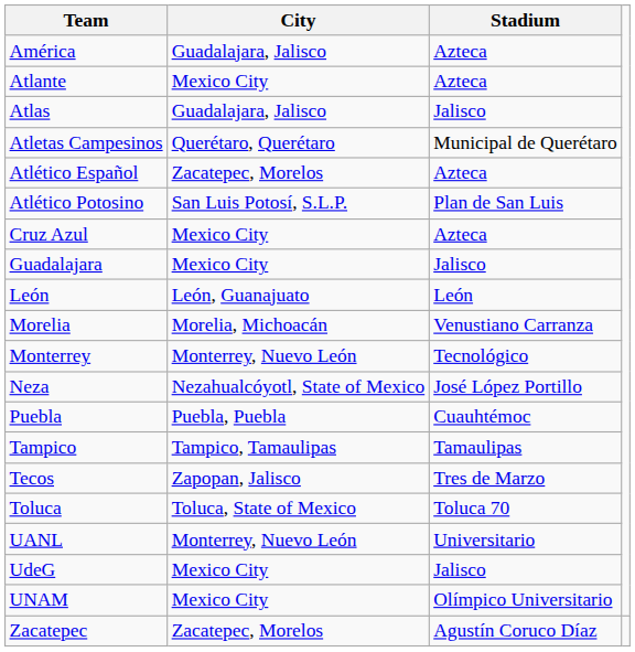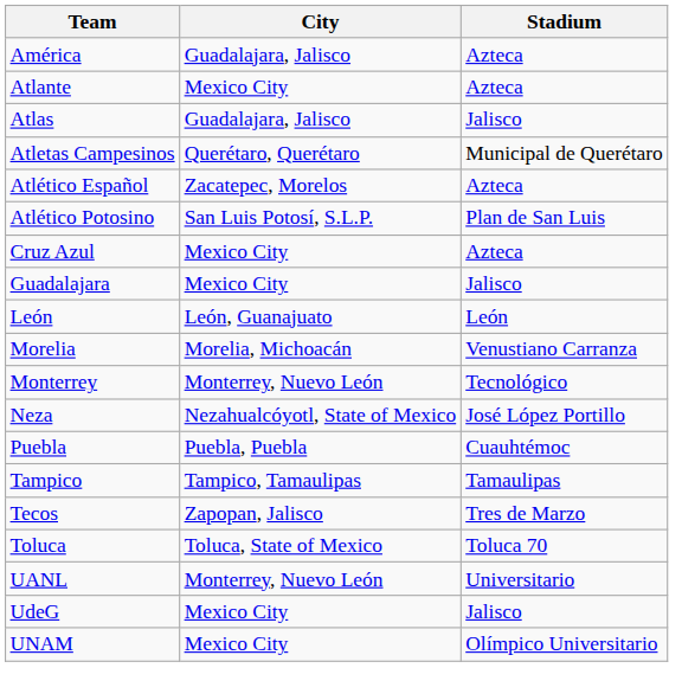 <table class="wikitable" class="toccolours sortable">
 <tr>
 <th>Team</th>
 <th>City</th>
 <th>Stadium</th>
 </tr>
 <tr>
 <td><a href='#'>América</a></td>
 <td><a href='#'>Guadalajara</a>, <a href='#'>Jalisco</a></td>
 <td><a href='#'>Azteca</a></td>
 </tr>
 <tr>
 <td><a href='#'>Atlante</a></td>
 <td><a href='#'>Mexico City</a></td>
 <td><a href='#'>Azteca</a></td>
 </tr>
 <tr>
 <td><a href='#'>Atlas</a></td>
 <td><a href='#'>Guadalajara</a>, <a href='#'>Jalisco</a></td>
 <td><a href='#'>Jalisco</a></td>
 </tr>
 <tr>
 <td><a href='#'>Atletas Campesinos</a></td>
 <td><a href='#'>Querétaro</a>, <a href='#'>Querétaro</a></td>
 <td>Municipal de Querétaro</td>
 </tr>
 <tr>
 <td><a href='#'>Atlético Español</a></td>
 <td><a href='#'>Zacatepec</a>, <a href='#'>Morelos</a></td>
 <td><a href='#'>Azteca</a></td>
 </tr>
 <tr>
 <td><a href='#'>Atlético Potosino</a></td>
 <td><a href='#'>San Luis Potosí</a>, <a href='#'>S.L.P.</a></td>
 <td><a href='#'>Plan de San Luis</a></td>
 </tr>
 <tr>
 <td><a href='#'>Cruz Azul</a></td>
 <td><a href='#'>Mexico City</a></td>
 <td><a href='#'>Azteca</a></td>
 </tr>
 <tr>
 <td><a href='#'>Guadalajara</a></td>
 <td><a href='#'>Mexico City</a></td>
 <td><a href='#'>Jalisco</a></td>
 </tr>
 <tr>
 <td><a href='#'>León</a></td>
 <td><a href='#'>León</a>, <a href='#'>Guanajuato</a></td>
 <td><a href='#'>León</a></td>
 </tr>
 <tr>
 <td><a href='#'>Morelia</a></td>
 <td><a href='#'>Morelia</a>, <a href='#'>Michoacán</a></td>
 <td><a href='#'>Venustiano Carranza</a></td>
 </tr>
 <tr>
 <td><a href='#'>Monterrey</a></td>
 <td><a href='#'>Monterrey</a>, <a href='#'>Nuevo León</a></td>
 <td><a href='#'>Tecnológico</a></td>
 </tr>
 <tr>
 <td><a href='#'>Neza</a></td>
 <td><a href='#'>Nezahualcóyotl</a>, <a href='#'>State of Mexico</a></td>
 <td><a href='#'>José López Portillo</a></td>
 </tr>
 <tr>
 <td><a href='#'>Puebla</a></td>
 <td><a href='#'>Puebla</a>, <a href='#'>Puebla</a></td>
 <td><a href='#'>Cuauhtémoc</a></td>
 </tr>
 <tr>
 <td><a href='#'>Tampico</a></td>
 <td><a href='#'>Tampico</a>, <a href='#'>Tamaulipas</a></td>
 <td><a href='#'>Tamaulipas</a></td>
 </tr>
 <tr>
 <td><a href='#'>Tecos</a></td>
 <td><a href='#'>Zapopan</a>, <a href='#'>Jalisco</a></td>
 <td><a href='#'>Tres de Marzo</a></td>
 </tr>
 <tr>
 <td><a href='#'>Toluca</a></td>
 <td><a href='#'>Toluca</a>, <a href='#'>State of Mexico</a></td>
 <td><a href='#'>Toluca 70</a></td>
 </tr>
 <tr>
 <td><a href='#'>UANL</a></td>
 <td><a href='#'>Monterrey</a>, <a href='#'>Nuevo León</a></td>
 <td><a href='#'>Universitario</a></td>
 </tr>
 <tr>
 <td><a href='#'>UdeG</a></td>
 <td><a href='#'>Mexico City</a></td>
 <td><a href='#'>Jalisco</a></td>
 </tr>
 <tr>
 <td><a href='#'>UNAM</a></td>
 <td><a href='#'>Mexico City</a></td>
 <td><a href='#'>Olímpico Universitario</a></td>
 </tr>
-<tr>
-<td><a href='#'>Zacatepec</a></td>
-<td><a href='#'>Zacatepec</a>, <a href='#'>Morelos</a></td>
-<td><a href='#'>Agustín Coruco Díaz</a></td>
-<td></td>
-</tr>
 </table>
